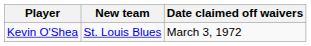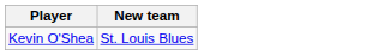 <table class="wikitable">
 <tr>
 <th>Player</th>
 <th>New team</th>
-<th>Date claimed off waivers</th>
 </tr>
 <tr>
 <td><a href='#'>Kevin O'Shea</a></td>
 <td><a href='#'>St. Louis Blues</a></td>
-<td>March 3, 1972</td>
 </tr>
 </table>
